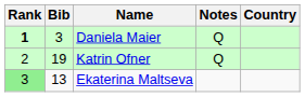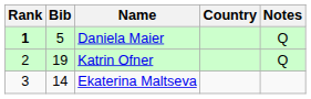 <table class="wikitable" style="text-align:center;">
 <tr>
 <th>Rank</th>
 <th>Bib</th>
 <th>Name</th>
+<th>Country</th>
 <th>Notes</th>
-<th>Country</th>
 </tr>
 <tr bgcolor=ccffcc>
 <td><strong>1</strong></td>
-<td>3</td>
+<td>5</td>
 <td align=left><a href='#'>Daniela Maier</a></td>
+<td align=left></td>
 <td>Q</td>
-<td align=left></td>
 </tr>
 <tr bgcolor=ccffcc>
 <td>2</td>
 <td>19</td>
 <td align=left><a href='#'>Katrin Ofner</a></td>
+<td align=left></td>
 <td>Q</td>
-<td align=left></td>
 </tr>
 <tr>
-<td style="background: lightgreen;">3</td>
-<td>13</td>
+<td>3</td>
+<td>14</td>
 <td align=left><a href='#'>Ekaterina Maltseva</a></td>
+<td align=left></td>
 <td></td>
-<td align=left></td>
 </tr>
 </table>
